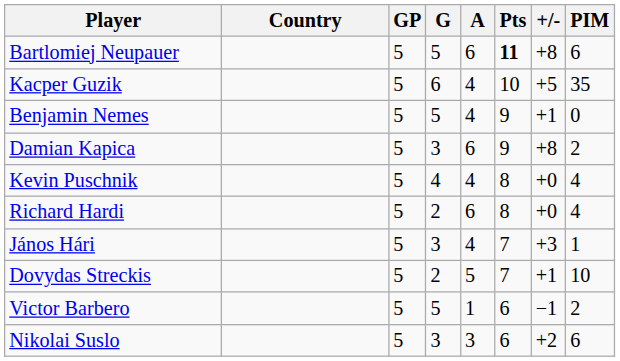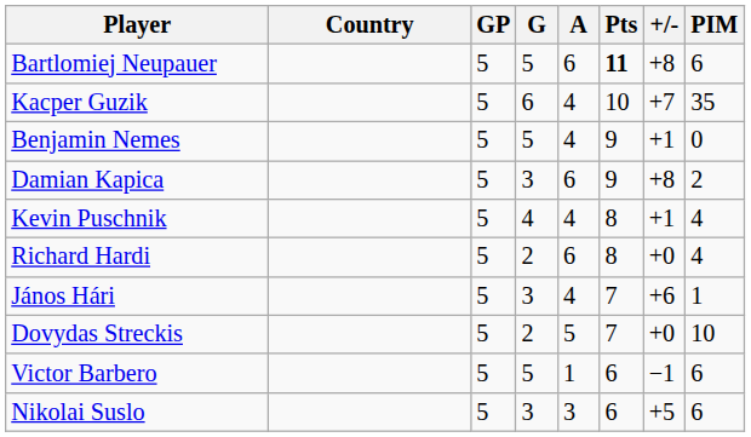 <table class="wikitable sortable">
 <tr>
 <th width=165>Player</th>
 <th width=125>Country</th>
 <th width=20>GP</th>
 <th width=20>G</th>
 <th width=20>A</th>
 <th width=20>Pts</th>
 <th width=20>+/-</th>
 <th width=20>PIM</th>
 </tr>
 <tr>
 <td><a href='#'>Bartlomiej Neupauer</a></td>
 <td></td>
 <td>5</td>
 <td>5</td>
 <td>6</td>
 <td><strong>11</strong></td>
 <td>+8</td>
 <td>6</td>
 </tr>
 <tr>
 <td><a href='#'>Kacper Guzik</a></td>
 <td></td>
 <td>5</td>
 <td>6</td>
 <td>4</td>
 <td>10</td>
-<td>+5</td>
+<td>+7</td>
 <td>35</td>
 </tr>
 <tr>
 <td><a href='#'>Benjamin Nemes</a></td>
 <td></td>
 <td>5</td>
 <td>5</td>
 <td>4</td>
 <td>9</td>
 <td>+1</td>
 <td>0</td>
 </tr>
 <tr>
 <td><a href='#'>Damian Kapica</a></td>
 <td></td>
 <td>5</td>
 <td>3</td>
 <td>6</td>
 <td>9</td>
 <td>+8</td>
 <td>2</td>
 </tr>
 <tr>
 <td><a href='#'>Kevin Puschnik</a></td>
 <td></td>
 <td>5</td>
 <td>4</td>
 <td>4</td>
 <td>8</td>
-<td>+0</td>
+<td>+1</td>
 <td>4</td>
 </tr>
 <tr>
 <td><a href='#'>Richard Hardi</a></td>
 <td></td>
 <td>5</td>
 <td>2</td>
 <td>6</td>
 <td>8</td>
 <td>+0</td>
 <td>4</td>
 </tr>
 <tr>
 <td><a href='#'>János Hári</a></td>
 <td></td>
 <td>5</td>
 <td>3</td>
 <td>4</td>
 <td>7</td>
-<td>+3</td>
+<td>+6</td>
 <td>1</td>
 </tr>
 <tr>
 <td><a href='#'>Dovydas Streckis</a></td>
 <td></td>
 <td>5</td>
 <td>2</td>
 <td>5</td>
 <td>7</td>
-<td>+1</td>
+<td>+0</td>
 <td>10</td>
 </tr>
 <tr>
 <td><a href='#'>Victor Barbero</a></td>
 <td></td>
 <td>5</td>
 <td>5</td>
 <td>1</td>
 <td>6</td>
 <td>−1</td>
-<td>2</td>
+<td>6</td>
 </tr>
 <tr>
 <td><a href='#'>Nikolai Suslo</a></td>
 <td></td>
 <td>5</td>
 <td>3</td>
 <td>3</td>
 <td>6</td>
-<td>+2</td>
+<td>+5</td>
 <td>6</td>
 </tr>
 </table>
